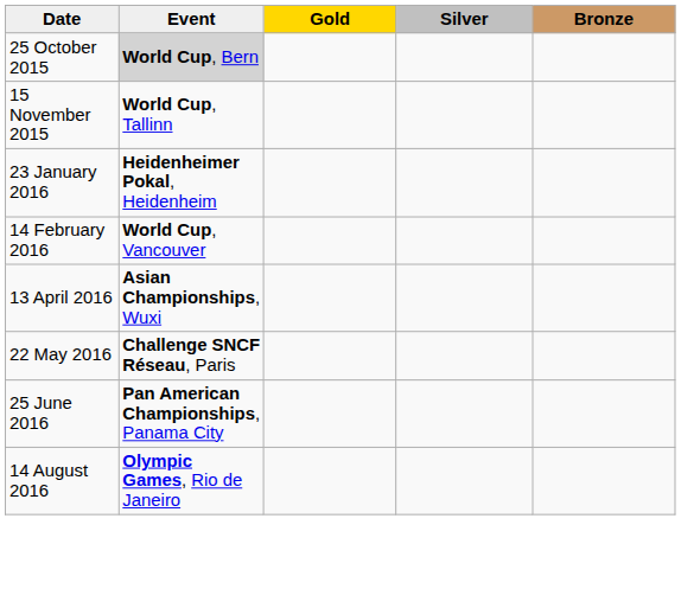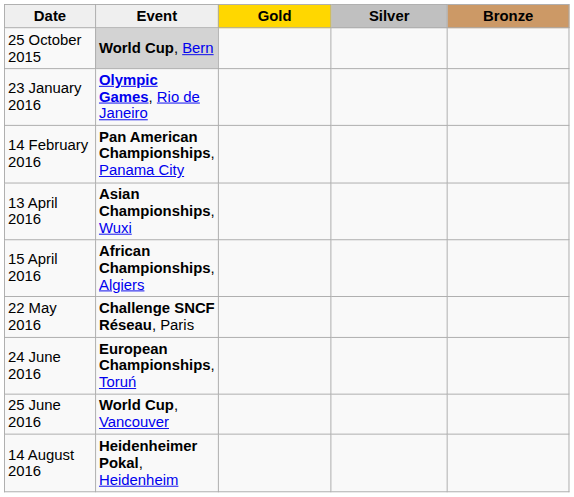 <table class="wikitable plainrowheaders" border="1" style="font-size:100%">
 <tr align=center>
 <th scope=col style="width:120px; background: #efefef;">Date</th>
 <th scope=col style="background: #efefef;">Event</th>
 <th scope=col colspan=1 style="width:200px; background: gold;">Gold</th>
 <th scope=col colspan=1 style="width:200px; background: silver;">Silver</th>
 <th scope=col colspan=1 style="width:200px; background: #cc9966;">Bronze</th>
 </tr>
 <tr>
 <td>25 October 2015</td>
 <td style="background: lightgrey;"><strong>World Cup</strong>, <a href='#'>Bern</a></td>
 <td></td>
 <td></td>
 <td></td>
 </tr>
 <tr>
-<td>15 November 2015</td>
-<td><strong>World Cup</strong>, <a href='#'>Tallinn</a></td>
-<td></td>
-<td></td>
-<td></td>
-</tr>
-<tr>
 <td>23 January 2016</td>
-<td><strong>Heidenheimer Pokal</strong>, <a href='#'>Heidenheim</a></td>
+<td><strong><a href='#'>Olympic Games</a></strong>, <a href='#'>Rio de Janeiro</a></td>
 <td></td>
 <td></td>
 <td></td>
 </tr>
 <tr>
 <td>14 February 2016</td>
-<td><strong>World Cup</strong>, <a href='#'>Vancouver</a></td>
+<td><strong>Pan American Championships</strong>, <a href='#'>Panama City</a></td>
 <td></td>
 <td></td>
 <td></td>
 </tr>
 <tr>
 <td>13 April 2016</td>
 <td><strong>Asian Championships</strong>, <a href='#'>Wuxi</a></td>
 <td></td>
 <td></td>
 <td></td>
 </tr>
 <tr>
+<td>15 April 2016</td>
+<td><strong>African Championships</strong>, <a href='#'>Algiers</a></td>
+<td></td>
+<td></td>
+<td></td>
+</tr>
+<tr>
 <td>22 May 2016</td>
 <td><strong>Challenge SNCF Réseau</strong>, Paris</td>
 <td></td>
 <td></td>
 <td></td>
 </tr>
 <tr>
+<td>24 June 2016</td>
+<td><strong>European Championships</strong>, <a href='#'>Toruń</a></td>
+<td></td>
+<td></td>
+<td></td>
+</tr>
+<tr>
 <td>25 June 2016</td>
-<td><strong>Pan American Championships</strong>, <a href='#'>Panama City</a></td>
+<td><strong>World Cup</strong>, <a href='#'>Vancouver</a></td>
 <td></td>
 <td></td>
 <td></td>
 </tr>
 <tr>
 <td>14 August 2016</td>
-<td><strong><a href='#'>Olympic Games</a></strong>, <a href='#'>Rio de Janeiro</a></td>
+<td><strong>Heidenheimer Pokal</strong>, <a href='#'>Heidenheim</a></td>
 <td></td>
 <td></td>
 <td></td>
 </tr>
 </table>
